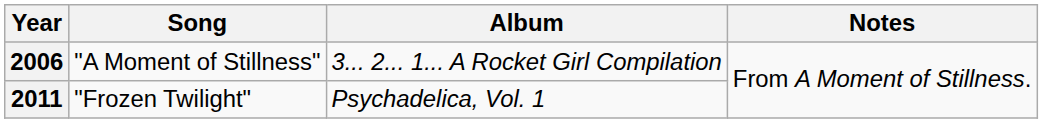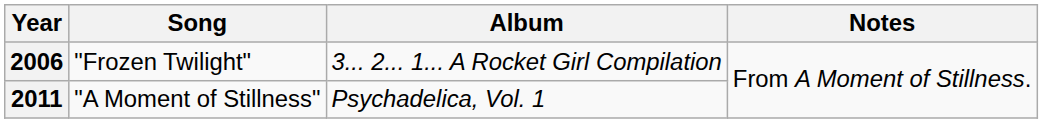 <table class="wikitable plainrowheaders" style="text-align:left">
 <tr>
 <th scope="col">Year</th>
 <th scope="col">Song</th>
 <th scope="col">Album</th>
 <th scope="col">Notes</th>
 </tr>
 <tr>
 <th scope="row">2006</th>
-<td>"A Moment of Stillness"</td>
+<td>"Frozen Twilight"</td>
 <td><em>3... 2... 1... A Rocket Girl Compilation</em></td>
 <td rowspan="2">From <em>A Moment of Stillness</em>.</td>
 </tr>
 <tr>
 <th scope="row">2011</th>
-<td>"Frozen Twilight"</td>
+<td>"A Moment of Stillness"</td>
 <td><em>Psychadelica, Vol. 1</em></td>
 </tr>
 </table>
